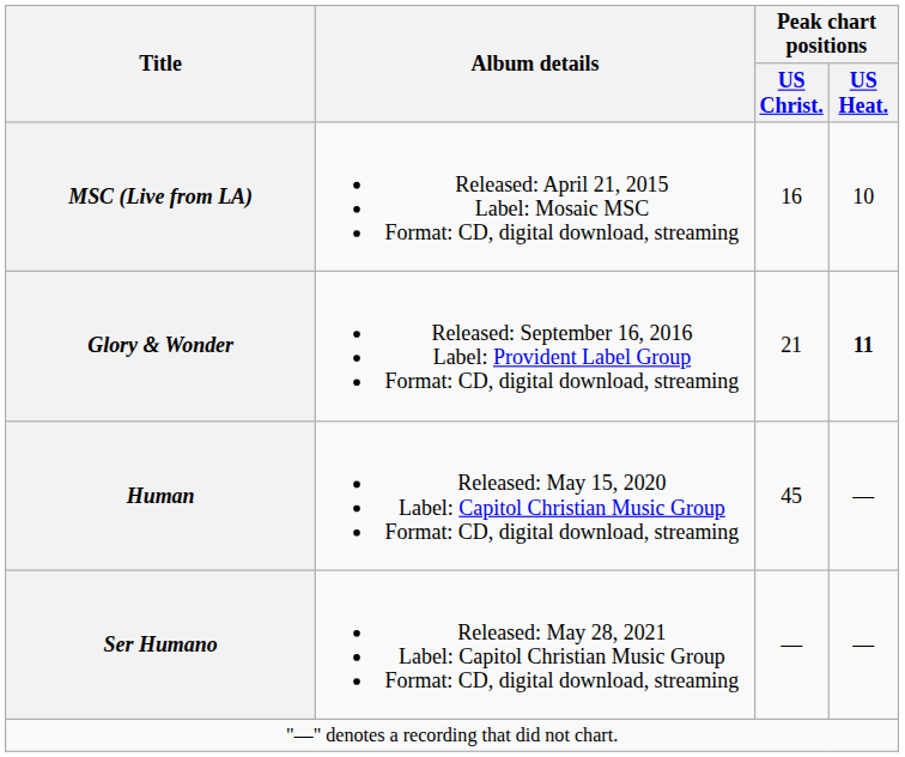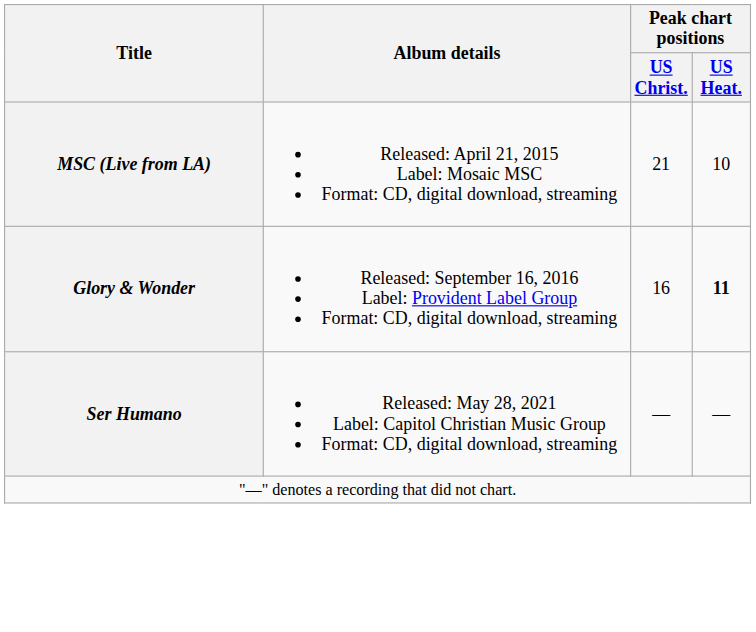 <table class="wikitable plainrowheaders" style="text-align:center;">
 <tr>
 <th scope="col" rowspan="2" style="width:14em;">Title</th>
 <th scope="col" rowspan="2" style="width:20em;">Album details</th>
 <th scope="col" colspan="2">Peak chart positions</th>
 </tr>
 <tr>
 <th width="45"><a href='#'>US<br>Christ.</a><br></th>
 <th width="45"><a href='#'>US<br>Heat.</a><br></th>
 </tr>
 <tr>
 <th scope="row"><em>MSC (Live from LA)</em></th>
 <td><br><ul><li>Released: April 21, 2015</li><li>Label: Mosaic MSC</li><li>Format: CD, digital download, streaming</li></ul></td>
-<td>16</td>
+<td>21</td>
 <td>10</td>
 </tr>
 <tr>
 <th scope="row"><em>Glory & Wonder</em></th>
 <td><br><ul><li>Released: September 16, 2016</li><li>Label: <a href='#'>Provident Label Group</a></li><li>Format: CD, digital download, streaming</li></ul></td>
-<td>21</td>
+<td>16</td>
 <td><strong>11</strong></td>
-</tr>
-<tr>
-<th scope="row"><em>Human</em></th>
-<td><br><ul><li>Released: May 15, 2020</li><li>Label: <a href='#'>Capitol Christian Music Group</a></li><li>Format: CD, digital download, streaming</li></ul></td>
-<td>45</td>
-<td>—</td>
 </tr>
 <tr>
 <th scope="row"><em>Ser Humano</em></th>
 <td><br><ul><li>Released: May 28, 2021</li><li>Label: Capitol Christian Music Group</li><li>Format: CD, digital download, streaming</li></ul></td>
 <td>—</td>
 <td>—</td>
 </tr>
 <tr>
 <td colspan="4" style="font-size:90%">"—" denotes a recording that did not chart.</td>
 </tr>
 </table>
